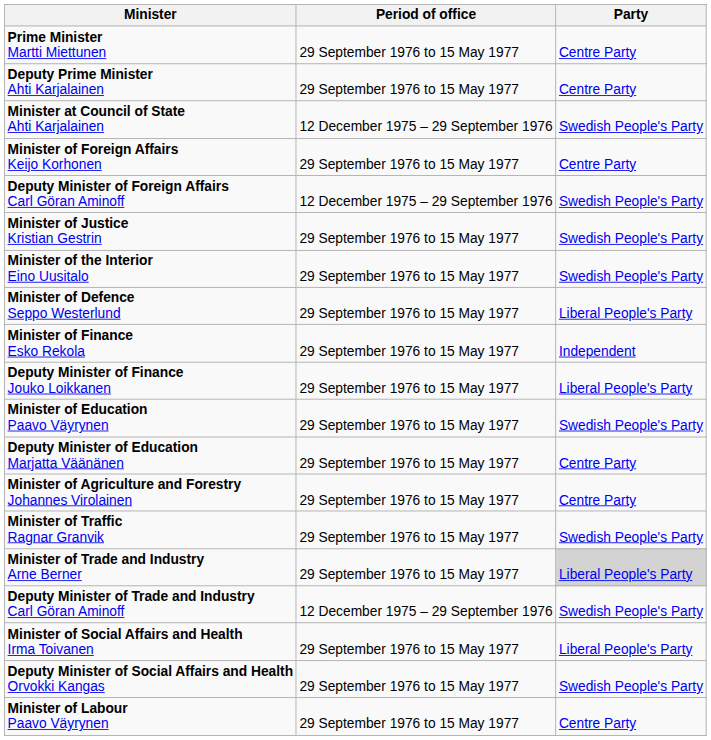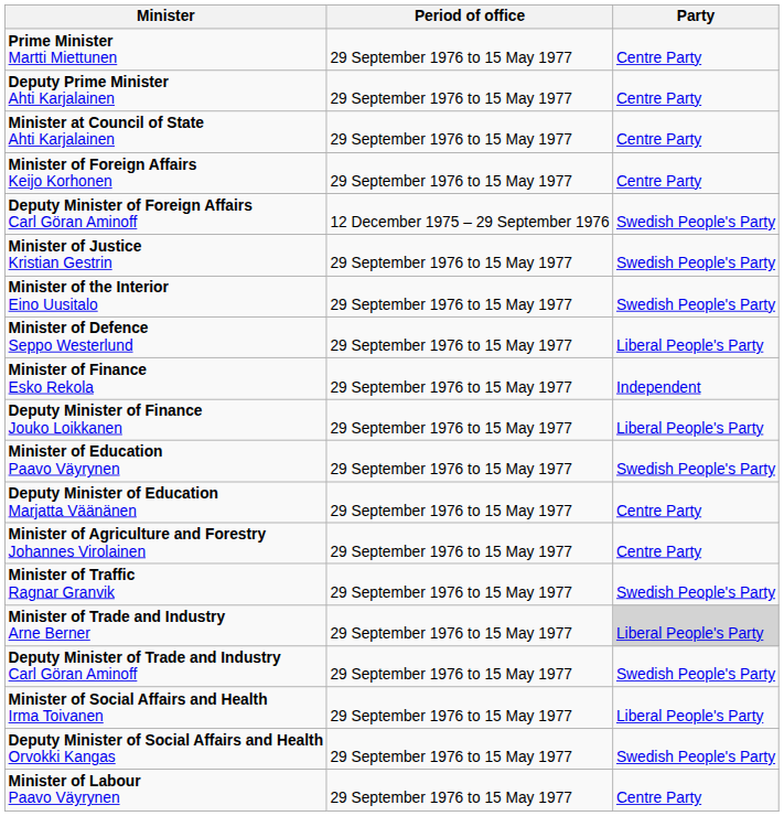 <table class="wikitable">
 <tr>
 <th>Minister</th>
 <th>Period of office</th>
 <th>Party</th>
 </tr>
 <tr>
 <td><strong>Prime Minister</strong><br><a href='#'>Martti Miettunen</a></td>
 <td><br>29 September 1976 to 15 May 1977</td>
 <td><br><a href='#'>Centre Party</a></td>
 </tr>
 <tr>
 <td><strong>Deputy Prime Minister</strong><br><a href='#'>Ahti Karjalainen</a></td>
 <td><br>29 September 1976 to 15 May 1977</td>
 <td><br><a href='#'>Centre Party</a></td>
 </tr>
 <tr>
 <td><strong>Minister at Council of State</strong><br><a href='#'>Ahti Karjalainen</a></td>
-<td><br>12 December 1975 – 29 September 1976</td>
-<td><br><a href='#'>Swedish People's Party</a></td>
+<td><br>29 September 1976 to 15 May 1977</td>
+<td><br><a href='#'>Centre Party</a></td>
 </tr>
 <tr>
 <td><strong>Minister of Foreign Affairs</strong><br><a href='#'>Keijo Korhonen</a></td>
 <td><br>29 September 1976 to 15 May 1977</td>
 <td><br><a href='#'>Centre Party</a></td>
 </tr>
 <tr>
 <td><strong> Deputy Minister of Foreign Affairs</strong><br><a href='#'>Carl Göran Aminoff</a></td>
 <td><br>12 December 1975 – 29 September 1976</td>
 <td><br><a href='#'>Swedish People's Party</a></td>
 </tr>
 <tr>
 <td><strong>Minister of Justice</strong> <br><a href='#'>Kristian Gestrin</a></td>
 <td><br>29 September 1976 to 15 May 1977</td>
 <td><br><a href='#'>Swedish People's Party</a></td>
 </tr>
 <tr>
 <td><strong>Minister of the Interior</strong><br><a href='#'>Eino Uusitalo</a></td>
 <td><br>29 September 1976 to 15 May 1977</td>
 <td><br><a href='#'>Swedish People's Party</a></td>
 </tr>
 <tr>
 <td><strong>Minister of  Defence</strong><br><a href='#'>Seppo Westerlund</a></td>
 <td><br>29 September 1976 to 15 May 1977</td>
 <td><br><a href='#'>Liberal People's Party</a></td>
 </tr>
 <tr>
 <td><strong>Minister of Finance</strong><br><a href='#'>Esko Rekola</a></td>
 <td><br>29 September 1976 to 15 May 1977</td>
 <td><br><a href='#'>Independent</a></td>
 </tr>
 <tr>
 <td><strong>Deputy Minister of Finance</strong><br><a href='#'>Jouko Loikkanen</a></td>
 <td><br>29 September 1976 to 15 May 1977</td>
 <td><br><a href='#'>Liberal People's Party</a></td>
 </tr>
 <tr>
 <td><strong>Minister of Education</strong><br><a href='#'>Paavo Väyrynen</a></td>
 <td><br>29 September 1976 to 15 May 1977</td>
 <td><br><a href='#'>Swedish People's Party</a></td>
 </tr>
 <tr>
 <td><strong>Deputy Minister of Education</strong><br><a href='#'>Marjatta Väänänen</a></td>
 <td><br>29 September 1976 to 15 May 1977</td>
 <td><br><a href='#'>Centre Party</a></td>
 </tr>
 <tr>
 <td><strong>Minister of Agriculture and Forestry</strong><br><a href='#'>Johannes Virolainen</a></td>
 <td><br>29 September 1976 to 15 May 1977</td>
 <td><br><a href='#'>Centre Party</a></td>
 </tr>
 <tr>
 <td><strong>Minister of Traffic</strong><br><a href='#'>Ragnar Granvik</a></td>
 <td><br>29 September 1976 to 15 May 1977</td>
 <td><br><a href='#'>Swedish People's Party</a></td>
 </tr>
 <tr>
 <td><strong>Minister of Trade and Industry</strong><br><a href='#'>Arne Berner</a></td>
 <td><br>29 September 1976 to 15 May 1977</td>
 <td style="background: lightgrey;"><br><a href='#'>Liberal People's Party</a></td>
 </tr>
 <tr>
 <td><strong>Deputy Minister of Trade and Industry</strong><br><a href='#'>Carl Göran Aminoff</a></td>
-<td><br>12 December 1975 – 29 September 1976</td>
+<td><br>29 September 1976 to 15 May 1977</td>
 <td><br><a href='#'>Swedish People's Party</a></td>
 </tr>
 <tr>
 <td><strong>Minister of Social Affairs and Health</strong><br><a href='#'>Irma Toivanen</a></td>
 <td><br>29 September 1976 to 15 May 1977</td>
 <td><br><a href='#'>Liberal People's Party</a></td>
 </tr>
 <tr>
 <td><strong>Deputy Minister of Social Affairs and Health</strong><br><a href='#'>Orvokki Kangas</a></td>
 <td><br>29 September 1976 to 15 May 1977</td>
 <td><br><a href='#'>Swedish People's Party</a></td>
 </tr>
 <tr>
 <td><strong>Minister of  Labour</strong><br><a href='#'>Paavo Väyrynen</a></td>
 <td><br>29 September 1976 to 15 May 1977</td>
 <td><br><a href='#'>Centre Party</a></td>
 </tr>
 </table>
